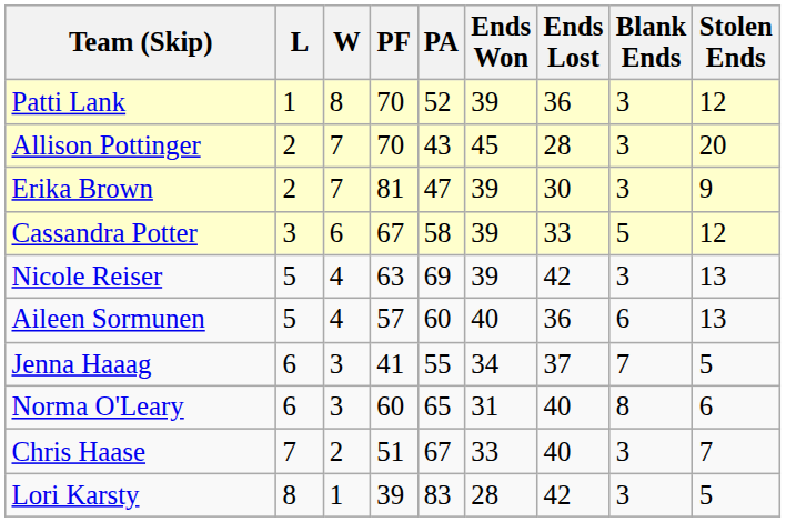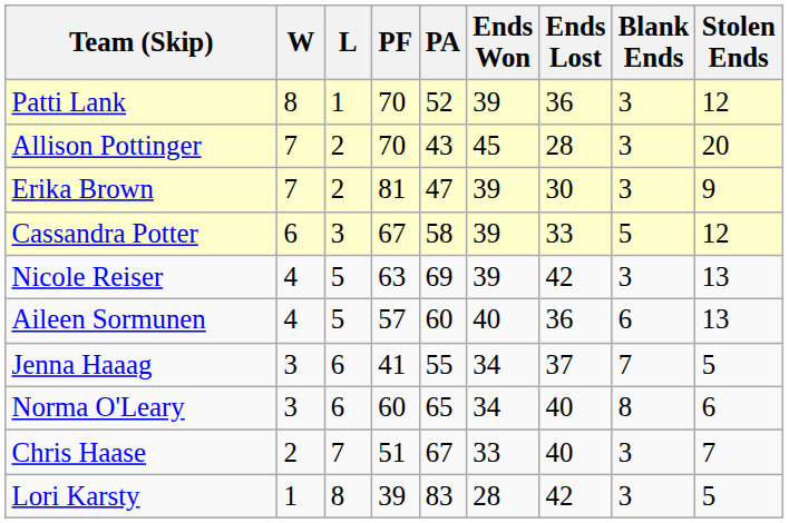 <table class="wikitable">
 <tr>
 <th bgcolor="#efefef" width="150">Team (Skip)</th>
+<th bgcolor="#efefef" width="20">W</th>
 <th bgcolor="#efefef" width="20">L</th>
-<th bgcolor="#efefef" width="20">W</th>
 <th bgcolor="#efefef" width="20">PF</th>
 <th bgcolor="#efefef" width="20">PA</th>
 <th bgcolor="#efefef" width="20">Ends Won</th>
 <th bgcolor="#efefef" width="20">Ends Lost</th>
 <th bgcolor="#efefef" width="20">Blank Ends</th>
 <th bgcolor="#efefef" width="20">Stolen Ends</th>
 </tr>
 <tr bgcolor="#ffffcc">
 <td> <a href='#'>Patti Lank</a></td>
+<td>8</td>
 <td>1</td>
-<td>8</td>
 <td>70</td>
 <td>52</td>
 <td>39</td>
 <td>36</td>
 <td>3</td>
 <td>12</td>
 </tr>
 <tr bgcolor="#ffffcc">
 <td> <a href='#'>Allison Pottinger</a></td>
+<td>7</td>
 <td>2</td>
-<td>7</td>
 <td>70</td>
 <td>43</td>
 <td>45</td>
 <td>28</td>
 <td>3</td>
 <td>20</td>
 </tr>
 <tr bgcolor="#ffffcc">
 <td> <a href='#'>Erika Brown</a></td>
+<td>7</td>
 <td>2</td>
-<td>7</td>
 <td>81</td>
 <td>47</td>
 <td>39</td>
 <td>30</td>
 <td>3</td>
 <td>9</td>
 </tr>
 <tr bgcolor="#ffffcc">
 <td> <a href='#'>Cassandra Potter</a></td>
+<td>6</td>
 <td>3</td>
-<td>6</td>
 <td>67</td>
 <td>58</td>
 <td>39</td>
 <td>33</td>
 <td>5</td>
 <td>12</td>
 </tr>
 <tr>
 <td> <a href='#'>Nicole Reiser</a></td>
+<td>4</td>
 <td>5</td>
-<td>4</td>
 <td>63</td>
 <td>69</td>
 <td>39</td>
 <td>42</td>
 <td>3</td>
 <td>13</td>
 </tr>
 <tr>
 <td> <a href='#'>Aileen Sormunen</a></td>
+<td>4</td>
 <td>5</td>
-<td>4</td>
 <td>57</td>
 <td>60</td>
 <td>40</td>
 <td>36</td>
 <td>6</td>
 <td>13</td>
 </tr>
 <tr>
 <td> <a href='#'>Jenna Haaag</a></td>
+<td>3</td>
 <td>6</td>
-<td>3</td>
 <td>41</td>
 <td>55</td>
 <td>34</td>
 <td>37</td>
 <td>7</td>
 <td>5</td>
 </tr>
 <tr>
 <td> <a href='#'>Norma O'Leary</a></td>
+<td>3</td>
 <td>6</td>
-<td>3</td>
 <td>60</td>
 <td>65</td>
-<td>31</td>
+<td>34</td>
 <td>40</td>
 <td>8</td>
 <td>6</td>
 </tr>
 <tr>
 <td> <a href='#'>Chris Haase</a></td>
+<td>2</td>
 <td>7</td>
-<td>2</td>
 <td>51</td>
 <td>67</td>
 <td>33</td>
 <td>40</td>
 <td>3</td>
 <td>7</td>
 </tr>
 <tr>
 <td> <a href='#'>Lori Karsty</a></td>
+<td>1</td>
 <td>8</td>
-<td>1</td>
 <td>39</td>
 <td>83</td>
 <td>28</td>
 <td>42</td>
 <td>3</td>
 <td>5</td>
 </tr>
 </table>
